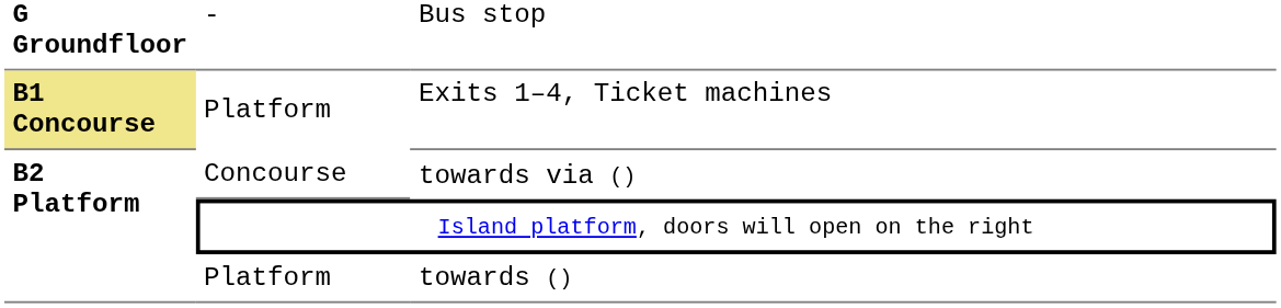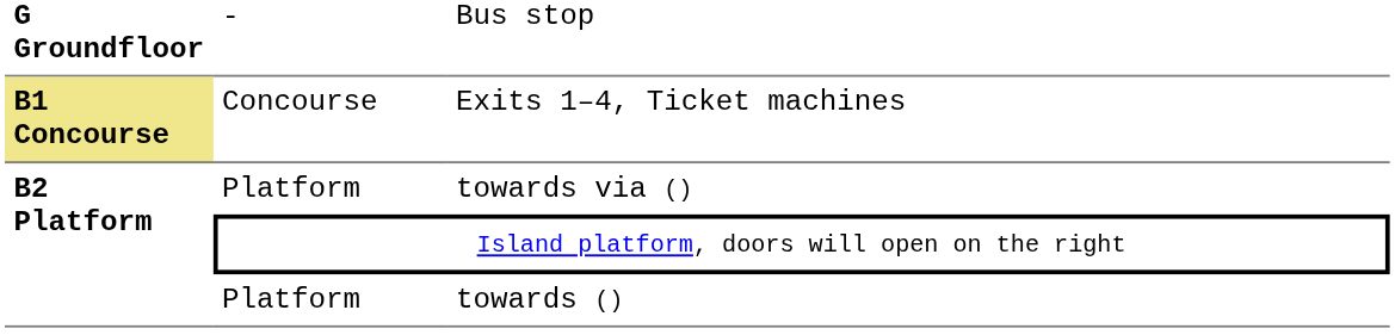 <table table border=0 cellspacing=0 cellpadding=4>
 <tr>
 <td style = "border-bottom:solid 1px gray;" rowspan=1 valign=top><strong>G<br>Groundfloor<br></strong></td>
 <td style = "border-bottom:solid 1px gray;" valign=top>-</td>
 <td style = "border-bottom:solid 1px gray;" valign=top>Bus stop</td>
 </tr>
 <tr>
 <td style = "background: khaki; border-bottom:solid 1px gray;" rowspan=1 valign=top><strong>B1<br>Concourse<br></strong></td>
-<td width=100>Platform </td>
+<td style = "border-bottom:solid 1px gray;" valign=top>Concourse</td>
 <td style = "border-bottom:solid 1px gray;" valign=top>Exits 1–4, Ticket machines</td>
 </tr>
 <tr>
 <td style="border-bottom:solid 1px gray;" rowspan=3 valign=top width=50><strong>B2<br>Platform<br></strong></td>
-<td style = "border-bottom:solid 1px gray;" valign=top>Concourse</td>
+<td width=100>Platform </td>
 <td width=450> towards  via  <small>()</small></td>
 </tr>
 <tr>
 <td style = "border-top:solid 2px black;border-right:solid 2px black;border-left:solid 2px black;border-bottom:solid 2px black; text-align:center;" colspan=2><small><a href='#'>Island platform</a>, doors will open on the right</small></td>
 </tr>
 <tr>
 <td style="border-bottom:solid 1px gray;" width=100>Platform </td>
 <td style="border-bottom:solid 1px gray;" width=450> towards  <small>()</small></td>
 </tr>
 </table>
